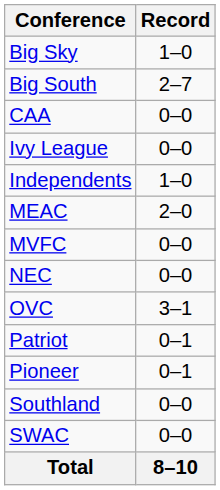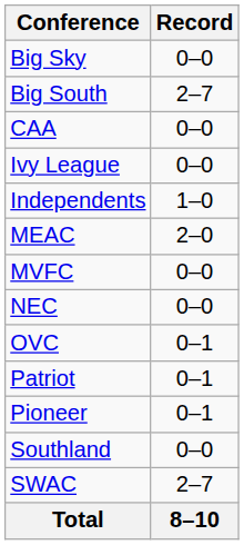 <table class="wikitable">
 <tr>
 <th>Conference</th>
 <th>Record</th>
 </tr>
 <tr>
 <td><a href='#'>Big Sky</a></td>
-<td align=center>1–0</td>
+<td align=center>0–0</td>
 </tr>
 <tr>
 <td><a href='#'>Big South</a></td>
 <td align=center>2–7</td>
 </tr>
 <tr>
 <td><a href='#'>CAA</a></td>
 <td align=center>0–0</td>
 </tr>
 <tr>
 <td><a href='#'>Ivy League</a></td>
 <td align=center>0–0</td>
 </tr>
 <tr>
 <td><a href='#'>Independents</a></td>
 <td align=center>1–0</td>
 </tr>
 <tr>
 <td><a href='#'>MEAC</a></td>
 <td align=center>2–0</td>
 </tr>
 <tr>
 <td><a href='#'>MVFC</a></td>
 <td align=center>0–0</td>
 </tr>
 <tr>
 <td><a href='#'>NEC</a></td>
 <td align=center>0–0</td>
 </tr>
 <tr>
 <td><a href='#'>OVC</a></td>
-<td align=center>3–1</td>
+<td align=center>0–1</td>
 </tr>
 <tr>
 <td><a href='#'>Patriot</a></td>
 <td align=center>0–1</td>
 </tr>
 <tr>
 <td><a href='#'>Pioneer</a></td>
 <td align=center>0–1</td>
 </tr>
 <tr>
 <td><a href='#'>Southland</a></td>
 <td align=center>0–0</td>
 </tr>
 <tr>
 <td><a href='#'>SWAC</a></td>
-<td align=center>0–0</td>
+<td align=center>2–7</td>
 </tr>
 <tr>
 <th>Total</th>
 <th>8–10</th>
 </tr>
 </table>
